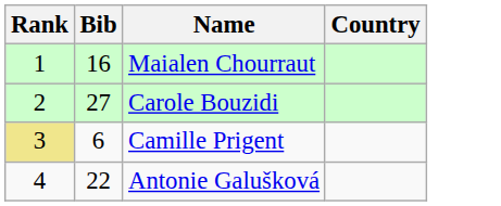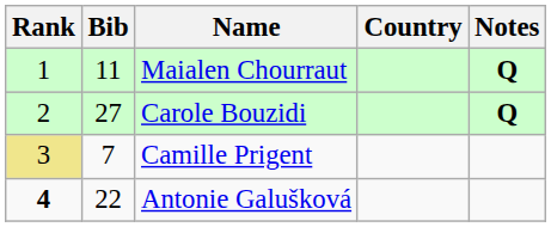 <table class="wikitable" style="text-align:center;">
 <tr>
 <th>Rank</th>
 <th>Bib</th>
 <th>Name</th>
 <th>Country</th>
+<th>Notes</th>
 </tr>
 <tr bgcolor=ccffcc>
 <td>1</td>
-<td>16</td>
+<td>11</td>
 <td align=left><a href='#'>Maialen Chourraut</a></td>
 <td align=left></td>
+<td><strong>Q</strong></td>
 </tr>
 <tr bgcolor=ccffcc>
 <td>2</td>
 <td>27</td>
 <td align=left><a href='#'>Carole Bouzidi</a></td>
 <td align=left></td>
+<td><strong>Q</strong></td>
 </tr>
 <tr>
 <td style="background: khaki;">3</td>
-<td>6</td>
+<td>7</td>
 <td align=left><a href='#'>Camille Prigent</a></td>
 <td align=left></td>
+<td></td>
 </tr>
 <tr>
-<td>4</td>
+<td><strong>4</strong></td>
 <td>22</td>
 <td align=left><a href='#'>Antonie Galušková</a></td>
 <td align=left></td>
+<td></td>
 </tr>
 </table>
